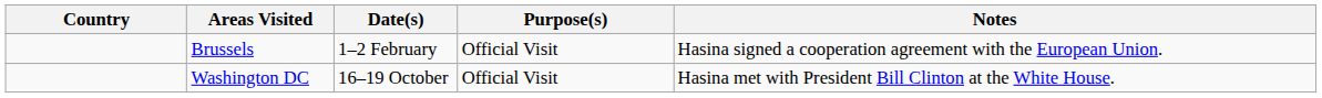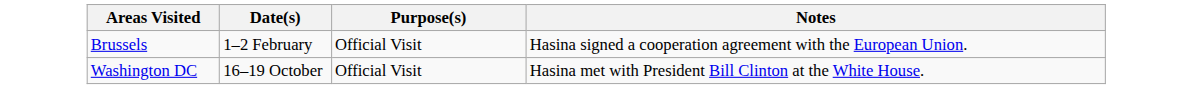 <table class="wikitable outercollapse sortable" style="margin: 1em auto 1em auto">
 <tr>
-<th width=150>Country</th>
 <th width=120>Areas Visited</th>
 <th width=100>Date(s)</th>
 <th width=180>Purpose(s)</th>
 <th width=550>Notes</th>
 </tr>
 <tr>
-<td></td>
 <td><a href='#'>Brussels</a></td>
 <td>1–2 February</td>
 <td>Official Visit</td>
 <td>Hasina signed a cooperation agreement with the <a href='#'>European Union</a>.</td>
 </tr>
 <tr>
-<td></td>
 <td><a href='#'>Washington DC</a></td>
 <td>16–19 October</td>
 <td>Official Visit</td>
 <td>Hasina met with President <a href='#'>Bill Clinton</a> at the <a href='#'>White House</a>.</td>
 </tr>
 </table>
